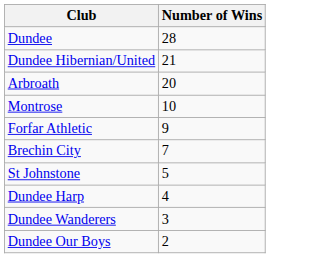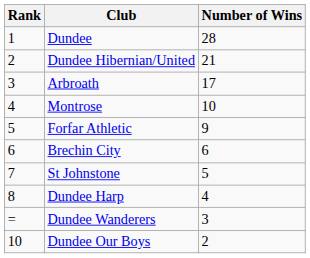 <table class="wikitable">
 <tr>
+<th>Rank</th>
 <th>Club</th>
 <th>Number of Wins</th>
 </tr>
 <tr>
+<td>1</td>
 <td><a href='#'>Dundee</a></td>
 <td>28</td>
 </tr>
 <tr>
+<td>2</td>
 <td><a href='#'>Dundee Hibernian/United</a></td>
 <td>21</td>
 </tr>
 <tr>
+<td>3</td>
 <td><a href='#'>Arbroath</a></td>
-<td>20</td>
+<td>17</td>
 </tr>
 <tr>
+<td>4</td>
 <td><a href='#'>Montrose</a></td>
 <td>10</td>
 </tr>
 <tr>
+<td>5</td>
 <td><a href='#'>Forfar Athletic</a></td>
 <td>9</td>
 </tr>
 <tr>
+<td>6</td>
 <td><a href='#'>Brechin City</a></td>
-<td>7</td>
+<td>6</td>
 </tr>
 <tr>
+<td>7</td>
 <td><a href='#'>St Johnstone</a></td>
 <td>5</td>
 </tr>
 <tr>
+<td>8</td>
 <td><a href='#'>Dundee Harp</a></td>
 <td>4</td>
 </tr>
 <tr>
+<td>=</td>
 <td><a href='#'>Dundee Wanderers</a></td>
 <td>3</td>
 </tr>
 <tr>
+<td>10</td>
 <td><a href='#'>Dundee Our Boys</a></td>
 <td>2</td>
 </tr>
 </table>
